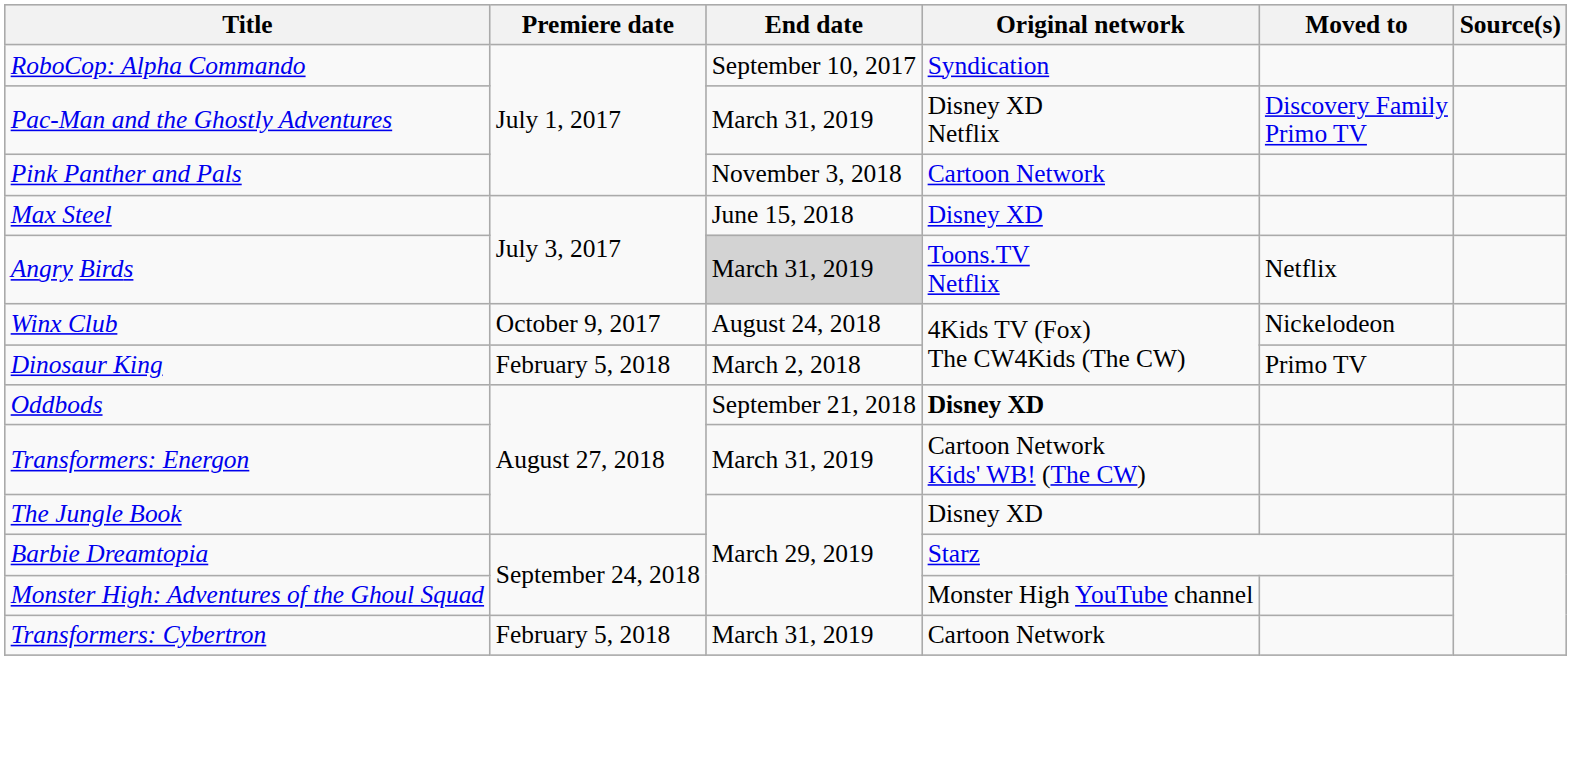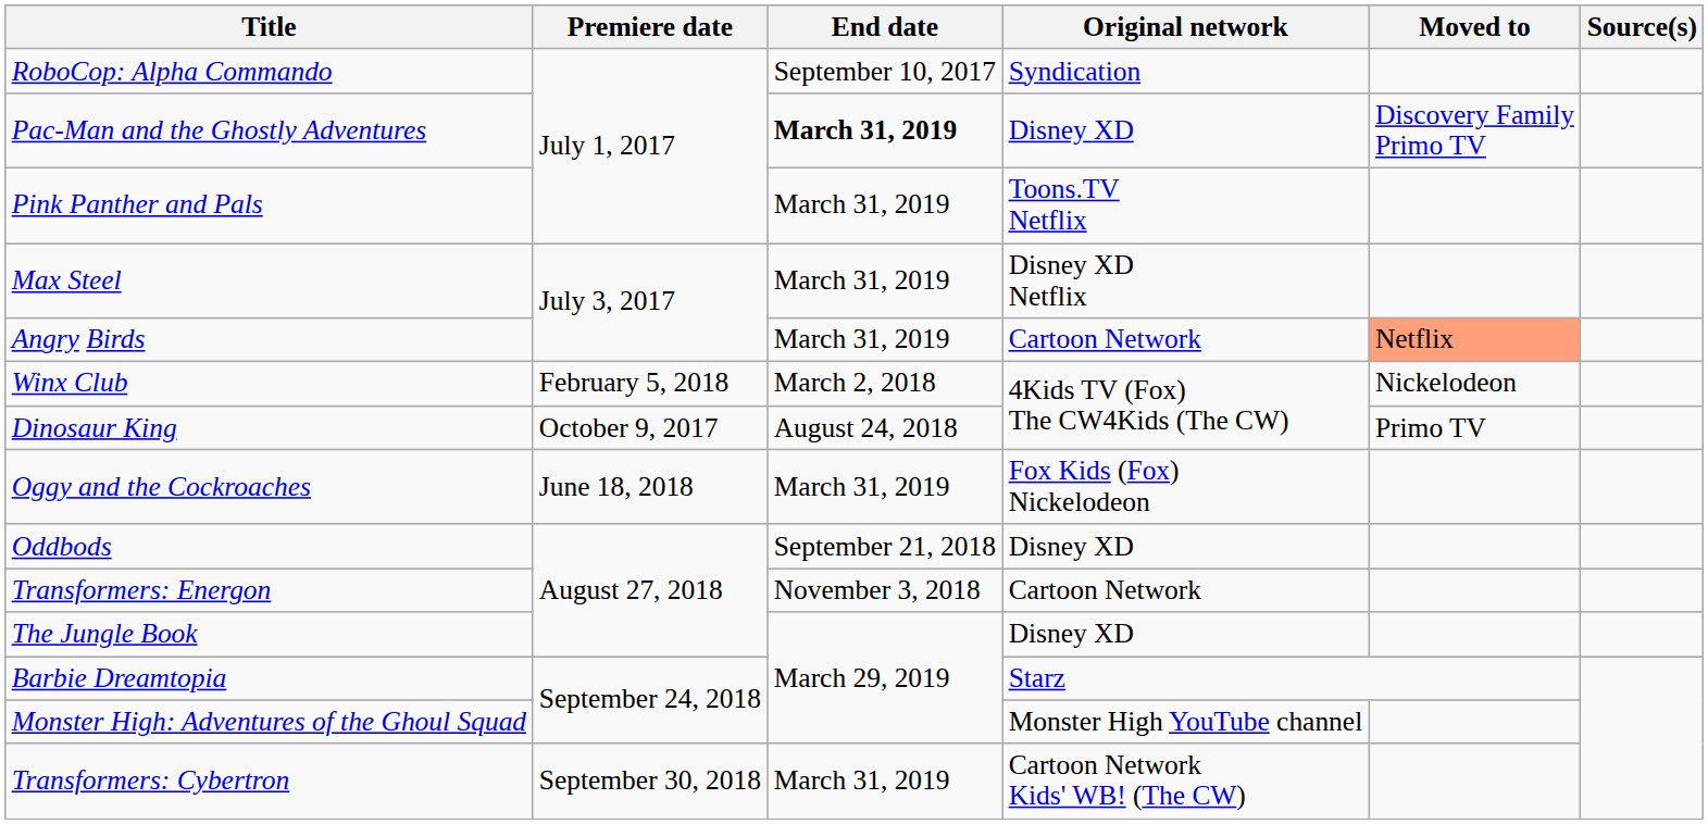 <table class="wikitable sortable">
 <tr>
 <th>Title</th>
 <th>Premiere date</th>
 <th>End date</th>
 <th>Original network</th>
 <th>Moved to</th>
 <th>Source(s)</th>
 </tr>
 <tr>
 <td><em><a href='#'>RoboCop: Alpha Commando</a></em></td>
 <td rowspan="3">July 1, 2017</td>
 <td>September 10, 2017</td>
 <td><a href='#'>Syndication</a></td>
 <td></td>
 <td></td>
 </tr>
 <tr>
 <td><em><a href='#'>Pac-Man and the Ghostly Adventures</a></em></td>
-<td>March 31, 2019</td>
-<td>Disney XD<br>Netflix</td>
+<td><strong>March 31, 2019</strong></td>
+<td><a href='#'>Disney XD</a></td>
 <td><a href='#'>Discovery Family</a><br><a href='#'>Primo TV</a></td>
 <td></td>
 </tr>
 <tr>
 <td><em><a href='#'>Pink Panther and Pals</a></em></td>
-<td>November 3, 2018</td>
-<td><a href='#'>Cartoon Network</a></td>
+<td>March 31, 2019</td>
+<td><a href='#'>Toons.TV</a><br><a href='#'>Netflix</a></td>
 <td></td>
 <td></td>
 </tr>
 <tr>
 <td><em><a href='#'>Max Steel</a></em></td>
 <td rowspan=2>July 3, 2017</td>
-<td>June 15, 2018</td>
-<td><a href='#'>Disney XD</a></td>
+<td>March 31, 2019</td>
+<td>Disney XD<br>Netflix</td>
 <td></td>
 <td></td>
 </tr>
 <tr>
 <td><em><a href='#'>An</a><a href='#'>gry</a> <a href='#'>Bird</a><a href='#'>s</a></em></td>
-<td style="background: lightgrey;">March 31, 2019</td>
-<td><a href='#'>Toons.TV</a><br><a href='#'>Netflix</a></td>
-<td>Netflix</td>
+<td>March 31, 2019</td>
+<td><a href='#'>Cartoon Network</a></td>
+<td style="background: lightsalmon;">Netflix</td>
 <td></td>
 </tr>
 <tr>
 <td><em><a href='#'>Winx Club</a></em></td>
-<td>October 9, 2017</td>
-<td>August 24, 2018</td>
+<td>February 5, 2018</td>
+<td>March 2, 2018</td>
 <td rowspan=2>4Kids TV (Fox)<br>The CW4Kids (The CW)</td>
 <td>Nickelodeon</td>
 <td></td>
 </tr>
 <tr>
 <td><em><a href='#'>Dinosaur King</a></em></td>
-<td>February 5, 2018</td>
-<td>March 2, 2018</td>
+<td>October 9, 2017</td>
+<td>August 24, 2018</td>
 <td>Primo TV</td>
+<td></td>
+</tr>
+<tr>
+<td><em><a href='#'>Oggy and the Cockroaches</a></em></td>
+<td>June 18, 2018</td>
+<td>March 31, 2019</td>
+<td><a href='#'>Fox Kids</a> (<a href='#'>Fox</a>)<br>Nickelodeon</td>
+<td></td>
 <td></td>
 </tr>
 <tr>
 <td><em><a href='#'>Oddbods</a></em></td>
 <td rowspan=3>August 27, 2018</td>
 <td>September 21, 2018</td>
-<td><strong>Disney XD</strong></td>
+<td>Disney XD</td>
 <td></td>
 <td></td>
 </tr>
 <tr>
 <td><em><a href='#'>Transformers: Energon</a></em></td>
-<td>March 31, 2019</td>
-<td>Cartoon Network<br><a href='#'>Kids' WB!</a> (<a href='#'>The CW</a>)</td>
+<td>November 3, 2018</td>
+<td>Cartoon Network</td>
 <td></td>
 <td></td>
 </tr>
 <tr>
 <td><em><a href='#'>The Jungle Book</a></em></td>
 <td rowspan=3>March 29, 2019</td>
 <td>Disney XD</td>
 <td></td>
 <td></td>
 </tr>
 <tr>
 <td><em><a href='#'>Barbie Dreamtopia</a></em></td>
 <td rowspan=2>September 24, 2018</td>
 <td colspan=2><a href='#'>Starz</a></td>
 <td rowspan="3"></td>
 </tr>
 <tr>
 <td><em><a href='#'>Monster High: Adventures of the Ghoul Squad</a></em></td>
 <td>Monster High <a href='#'>YouTube</a> channel</td>
 <td></td>
 </tr>
 <tr>
 <td><em><a href='#'>Transformers: Cybertron</a></em></td>
-<td>February 5, 2018</td>
+<td>September 30, 2018</td>
 <td>March 31, 2019</td>
-<td>Cartoon Network</td>
+<td>Cartoon Network<br><a href='#'>Kids' WB!</a> (<a href='#'>The CW</a>)</td>
 <td></td>
 </tr>
 </table>
